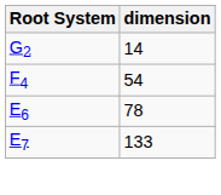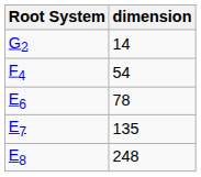 <table class="wikitable">
 <tr>
 <th>Root System</th>
 <th>dimension</th>
 </tr>
 <tr>
 <td><a href='#'>G<sub>2</sub></a></td>
 <td>14</td>
 </tr>
 <tr>
 <td><a href='#'>F<sub>4</sub></a></td>
 <td>54</td>
 </tr>
 <tr>
 <td><a href='#'>E<sub>6</sub></a></td>
 <td>78</td>
 </tr>
 <tr>
 <td><a href='#'>E<sub>7</sub></a></td>
-<td>133</td>
+<td>135</td>
+</tr>
+<tr>
+<td><a href='#'>E<sub>8</sub></a></td>
+<td>248</td>
 </tr>
 </table>
